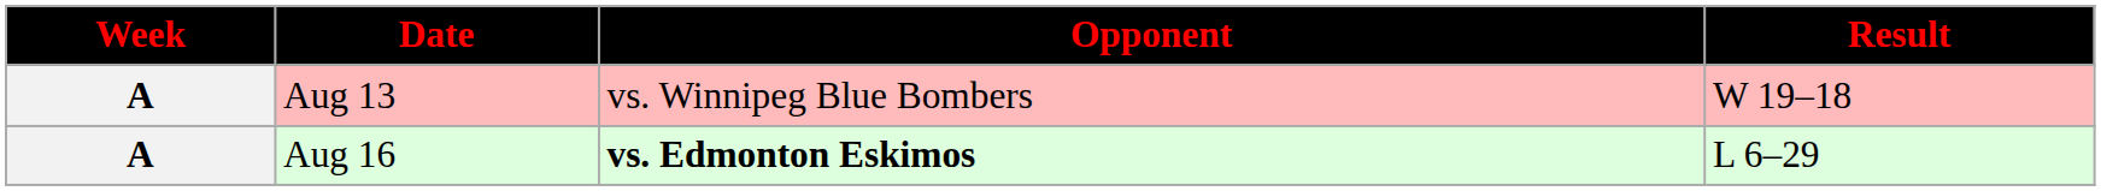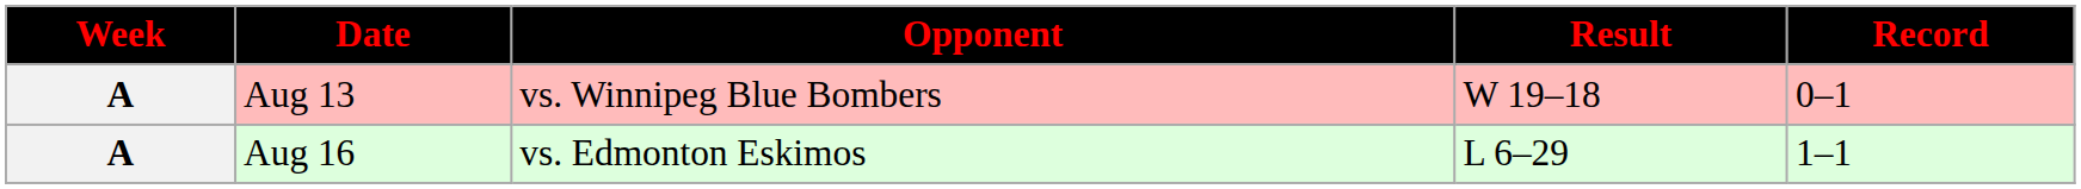 <table class="wikitable" width="70%">
 <tr align="center"  style="background:black;color:red;">
 <td><strong>Week</strong></td>
 <td><strong>Date</strong></td>
 <td><strong>Opponent</strong></td>
 <td><strong>Result</strong></td>
+<td><strong>Record</strong></td>
 </tr>
 <tr style="background:#ffbbbb">
 <th>A</th>
 <td>Aug 13</td>
 <td>vs. Winnipeg Blue Bombers</td>
 <td>W 19–18</td>
+<td>0–1</td>
 </tr>
 <tr style="background:#ddffdd">
 <th>A</th>
 <td>Aug 16</td>
-<td><strong>vs. Edmonton Eskimos</strong></td>
+<td>vs. Edmonton Eskimos</td>
 <td>L 6–29</td>
+<td>1–1</td>
 </tr>
 </table>
